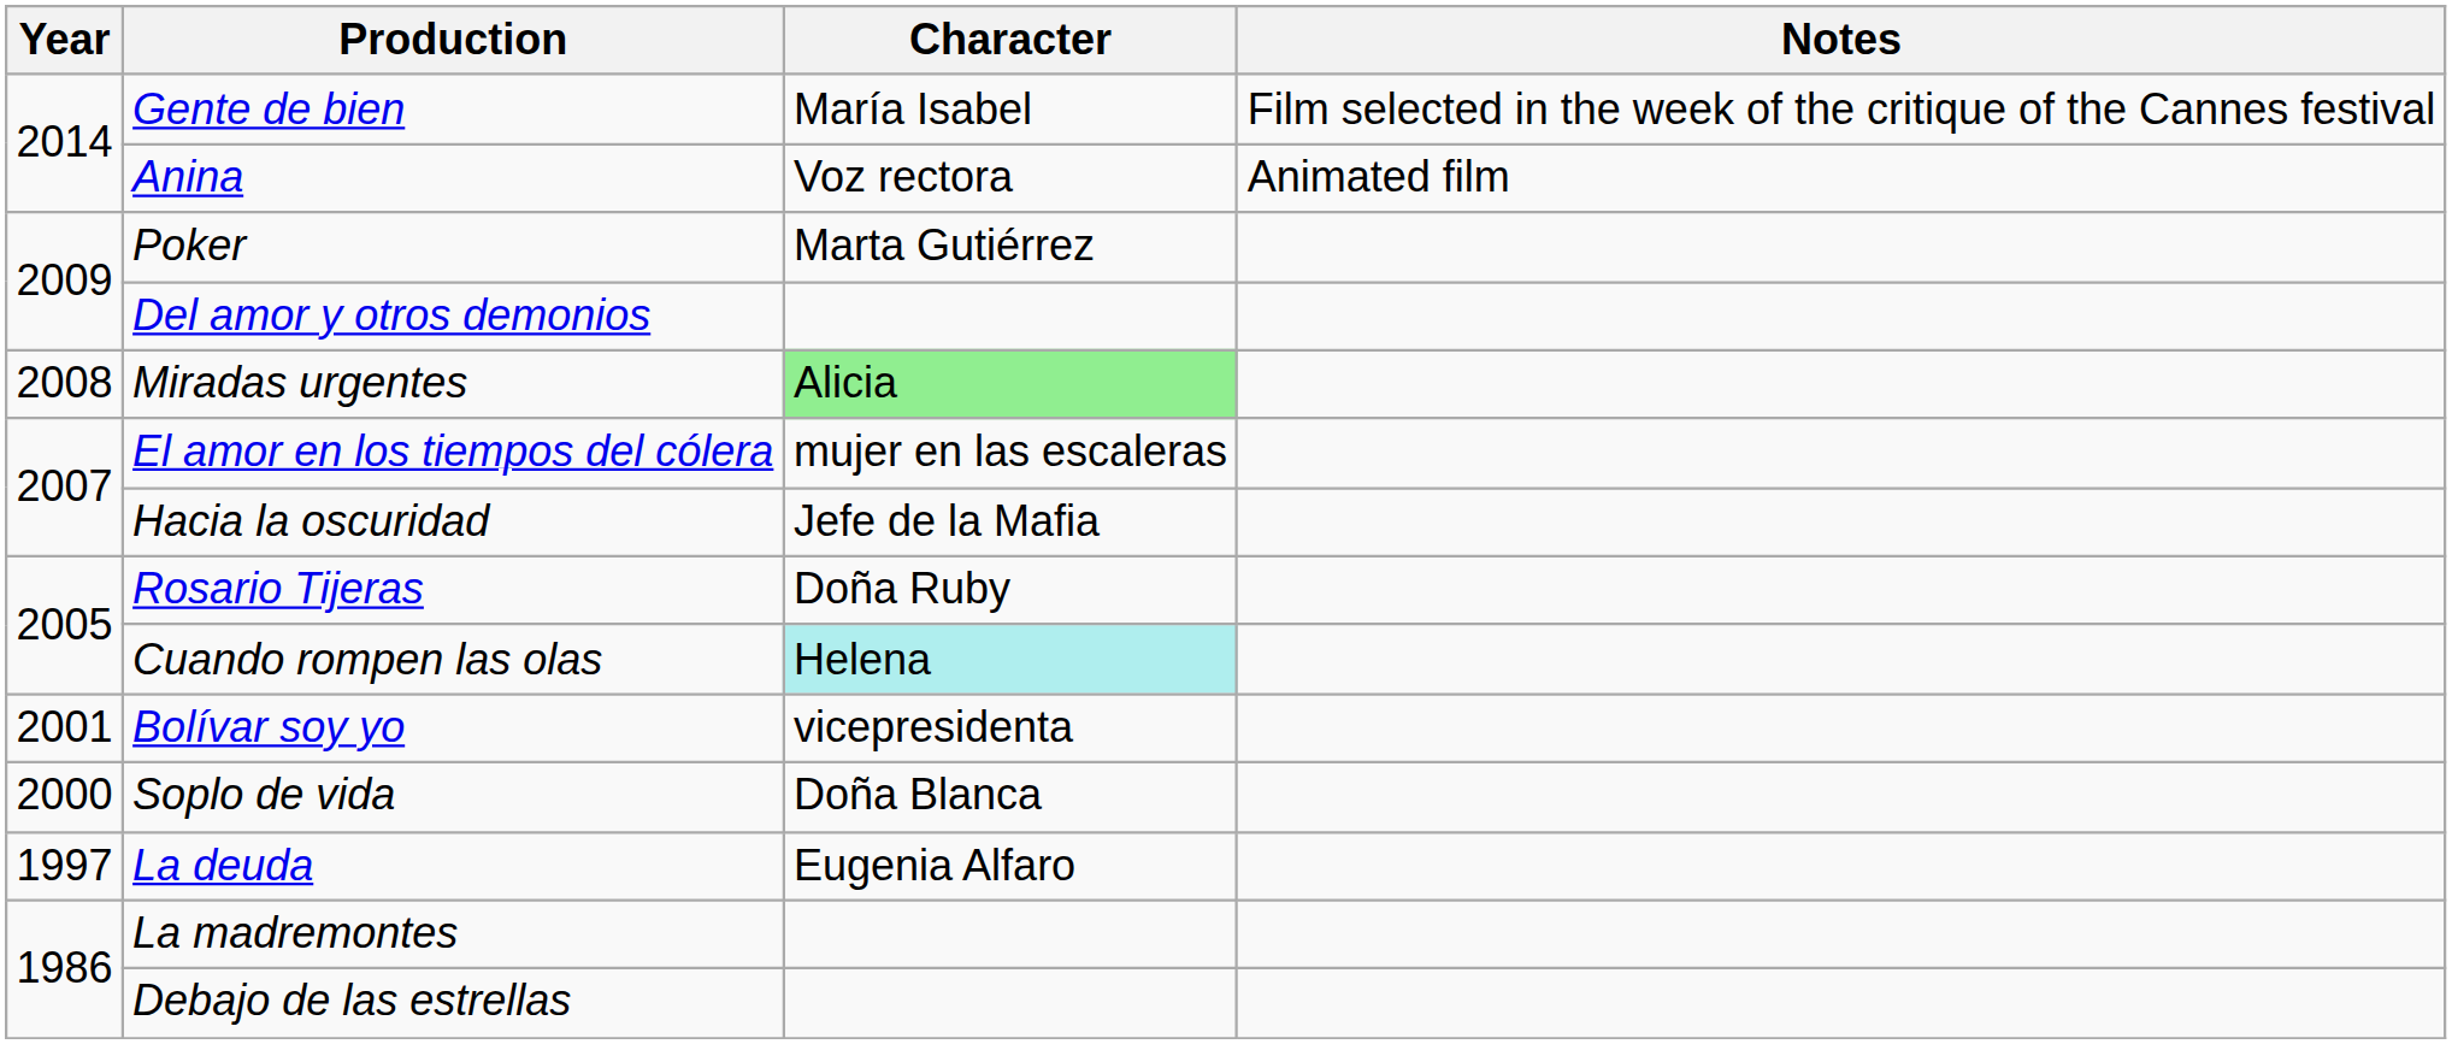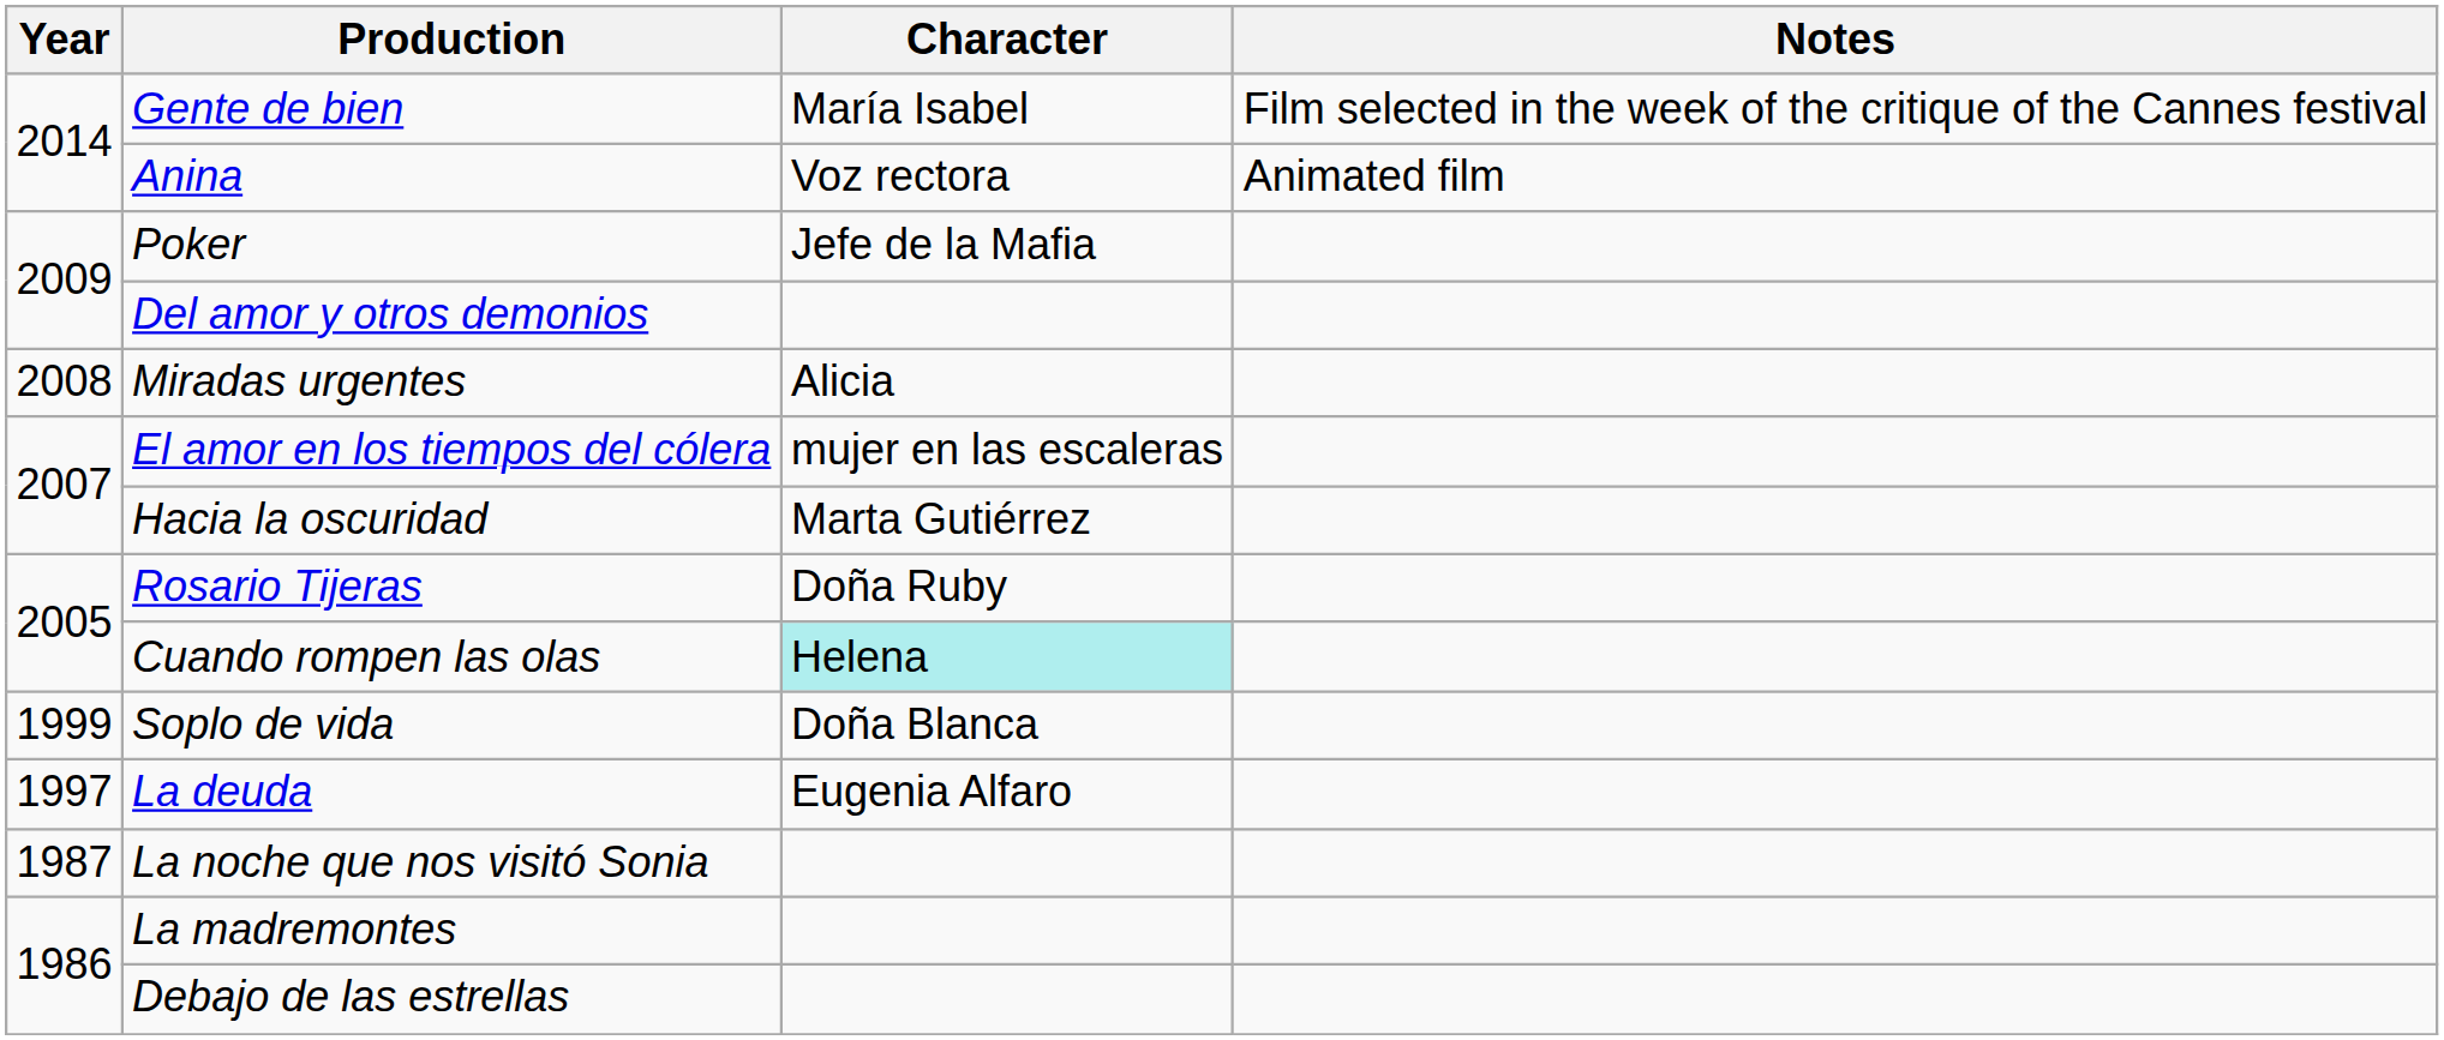 <table class="wikitable">
 <tr>
 <th>Year</th>
 <th>Production</th>
 <th>Character</th>
 <th>Notes</th>
 </tr>
 <tr>
 <td rowspan="2">2014</td>
 <td><em><a href='#'>Gente de bien</a></em></td>
 <td>María Isabel</td>
 <td>Film selected in the week of the critique of the Cannes festival</td>
 </tr>
 <tr>
 <td><a href='#'><em>Anina</em></a></td>
 <td>Voz rectora</td>
 <td>Animated film</td>
 </tr>
 <tr>
 <td rowspan="2">2009</td>
 <td><em>Poker</em></td>
-<td>Marta Gutiérrez</td>
+<td>Jefe de la Mafia</td>
 <td></td>
 </tr>
 <tr>
 <td><em><a href='#'>Del amor y otros demonios</a></em></td>
 <td></td>
 <td></td>
 </tr>
 <tr>
 <td>2008</td>
 <td><em>Miradas urgentes</em></td>
-<td style="background: lightgreen;">Alicia</td>
+<td>Alicia</td>
 <td></td>
 </tr>
 <tr>
 <td rowspan="2">2007</td>
 <td><a href='#'><em>El amor en los tiempos del cólera</em></a></td>
 <td>mujer en las escaleras</td>
 <td></td>
 </tr>
 <tr>
 <td><em>Hacia la oscuridad</em></td>
-<td>Jefe de la Mafia</td>
+<td>Marta Gutiérrez</td>
 <td></td>
 </tr>
 <tr>
 <td rowspan="2">2005</td>
 <td><em><a href='#'>Rosario Tijeras</a></em></td>
 <td>Doña Ruby</td>
 <td></td>
 </tr>
 <tr>
 <td><em>Cuando rompen las olas</em></td>
 <td style="background: paleturquoise;">Helena</td>
 <td></td>
 </tr>
 <tr>
-<td>2001</td>
-<td><em><a href='#'>Bolívar soy yo</a></em></td>
-<td>vicepresidenta</td>
-<td></td>
-</tr>
-<tr>
-<td>2000</td>
+<td>1999</td>
 <td><em>Soplo de vida</em></td>
 <td>Doña Blanca</td>
 <td></td>
 </tr>
 <tr>
 <td>1997</td>
 <td><em><a href='#'>La deuda</a></em></td>
 <td>Eugenia Alfaro</td>
+<td></td>
+</tr>
+<tr>
+<td>1987</td>
+<td><em>La noche que nos visitó Sonia</em></td>
+<td></td>
 <td></td>
 </tr>
 <tr>
 <td rowspan="2">1986</td>
 <td><em>La madremontes</em></td>
 <td></td>
 <td></td>
 </tr>
 <tr>
 <td><em>Debajo de las estrellas</em></td>
 <td></td>
 <td></td>
 </tr>
 </table>
